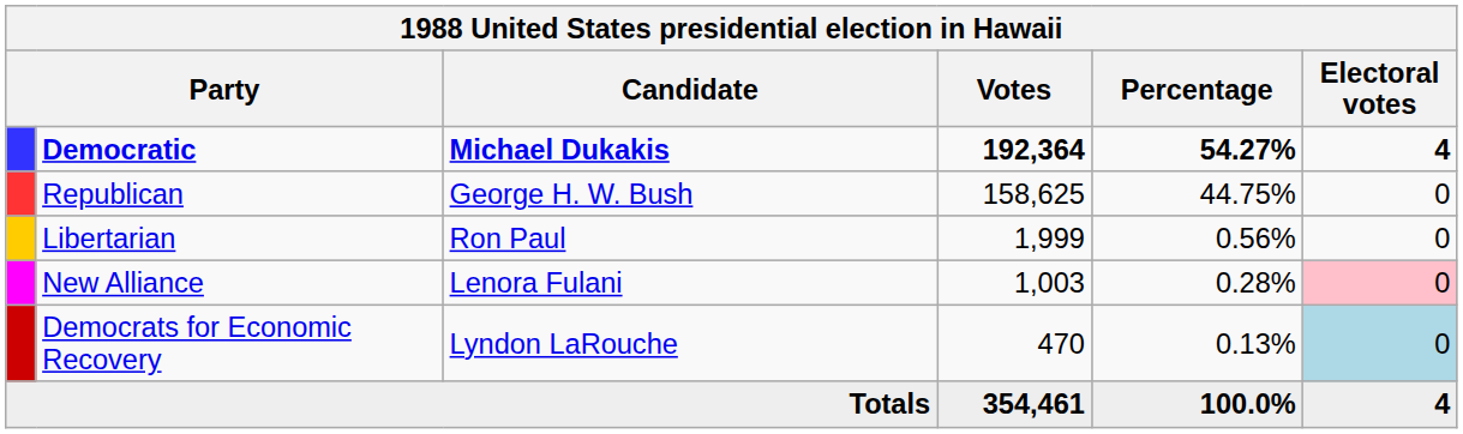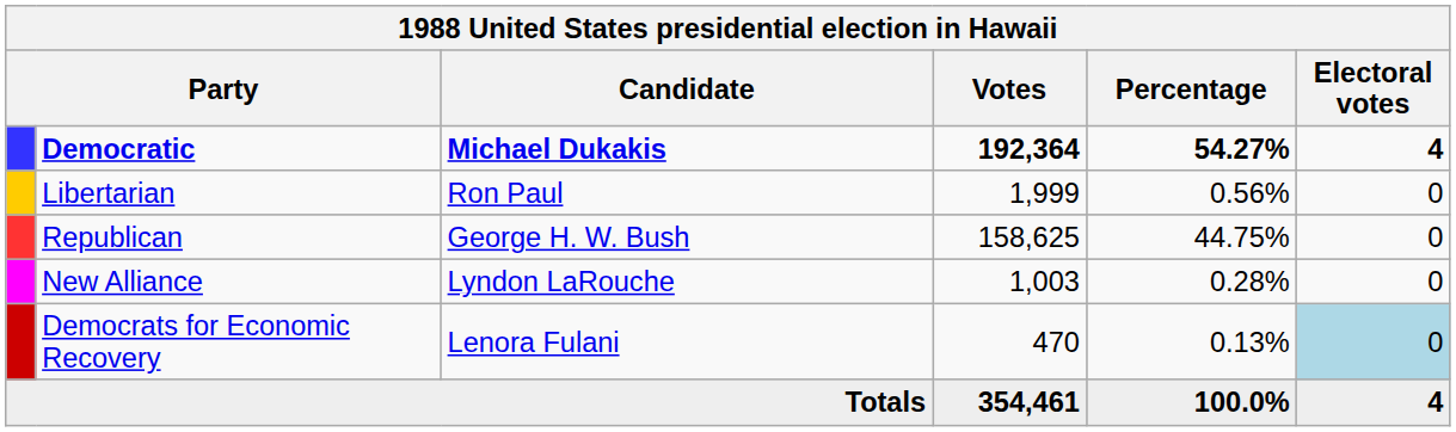 <table class="wikitable" style="font-size: 95%;">
 <tr>
 <th colspan="6">1988 United States presidential election in Hawaii</th>
 </tr>
 <tr>
 <th colspan="2" style="width: 15em">Party</th>
 <th style="width: 17em">Candidate</th>
 <th style="width: 5em">Votes</th>
 <th style="width: 7em">Percentage</th>
 <th style="width: 5em">Electoral votes</th>
 </tr>
 <tr>
 <th style="background:#33f; width:3px;"></th>
 <td style="width: 130px"><strong><a href='#'>Democratic</a></strong></td>
 <td><strong><a href='#'>Michael Dukakis</a></strong></td>
 <td style="text-align:right;"><strong>192,364</strong></td>
 <td style="text-align:right;"><strong>54.27%</strong></td>
 <td style="text-align:right;"><strong>4</strong></td>
 </tr>
 <tr>
+<th style="background:#FFCC00; width:3px;"></th>
+<td style="width: 130px"><a href='#'>Libertarian</a></td>
+<td><a href='#'>Ron Paul</a></td>
+<td style="text-align:right;">1,999</td>
+<td style="text-align:right;">0.56%</td>
+<td style="text-align:right;">0</td>
+</tr>
+<tr>
 <th style="background:#f33; width:3px;"></th>
 <td style="width: 130px"><a href='#'>Republican</a></td>
 <td><a href='#'>George H. W. Bush</a></td>
 <td style="text-align:right;">158,625</td>
 <td style="text-align:right;">44.75%</td>
 <td style="text-align:right;">0</td>
 </tr>
 <tr>
-<th style="background:#FFCC00; width:3px;"></th>
-<td style="width: 130px"><a href='#'>Libertarian</a></td>
-<td><a href='#'>Ron Paul</a></td>
-<td style="text-align:right;">1,999</td>
-<td style="text-align:right;">0.56%</td>
-<td style="text-align:right;">0</td>
-</tr>
-<tr>
 <th style="background:#FF00FF; width:3px;"></th>
 <td style="width: 130px"><a href='#'>New Alliance</a></td>
-<td><a href='#'>Lenora Fulani</a></td>
+<td><a href='#'>Lyndon LaRouche</a></td>
 <td style="text-align:right;">1,003</td>
 <td style="text-align:right;">0.28%</td>
-<td style="background: pink; text-align:right;">0</td>
+<td style="text-align:right;">0</td>
 </tr>
 <tr>
 <th style="background:#c00; width:3px;"></th>
 <td style="width: 130px"><a href='#'>Democrats for Economic Recovery</a></td>
-<td><a href='#'>Lyndon LaRouche</a></td>
+<td><a href='#'>Lenora Fulani</a></td>
 <td style="text-align:right;">470</td>
 <td style="text-align:right;">0.13%</td>
 <td style="background: lightblue; text-align:right;">0</td>
 </tr>
 <tr style="background:#eee; text-align:right;">
 <td colspan="3"><strong>Totals</strong></td>
 <td><strong>354,461</strong></td>
 <td><strong>100.0%</strong></td>
 <td><strong>4</strong></td>
 </tr>
 </table>
